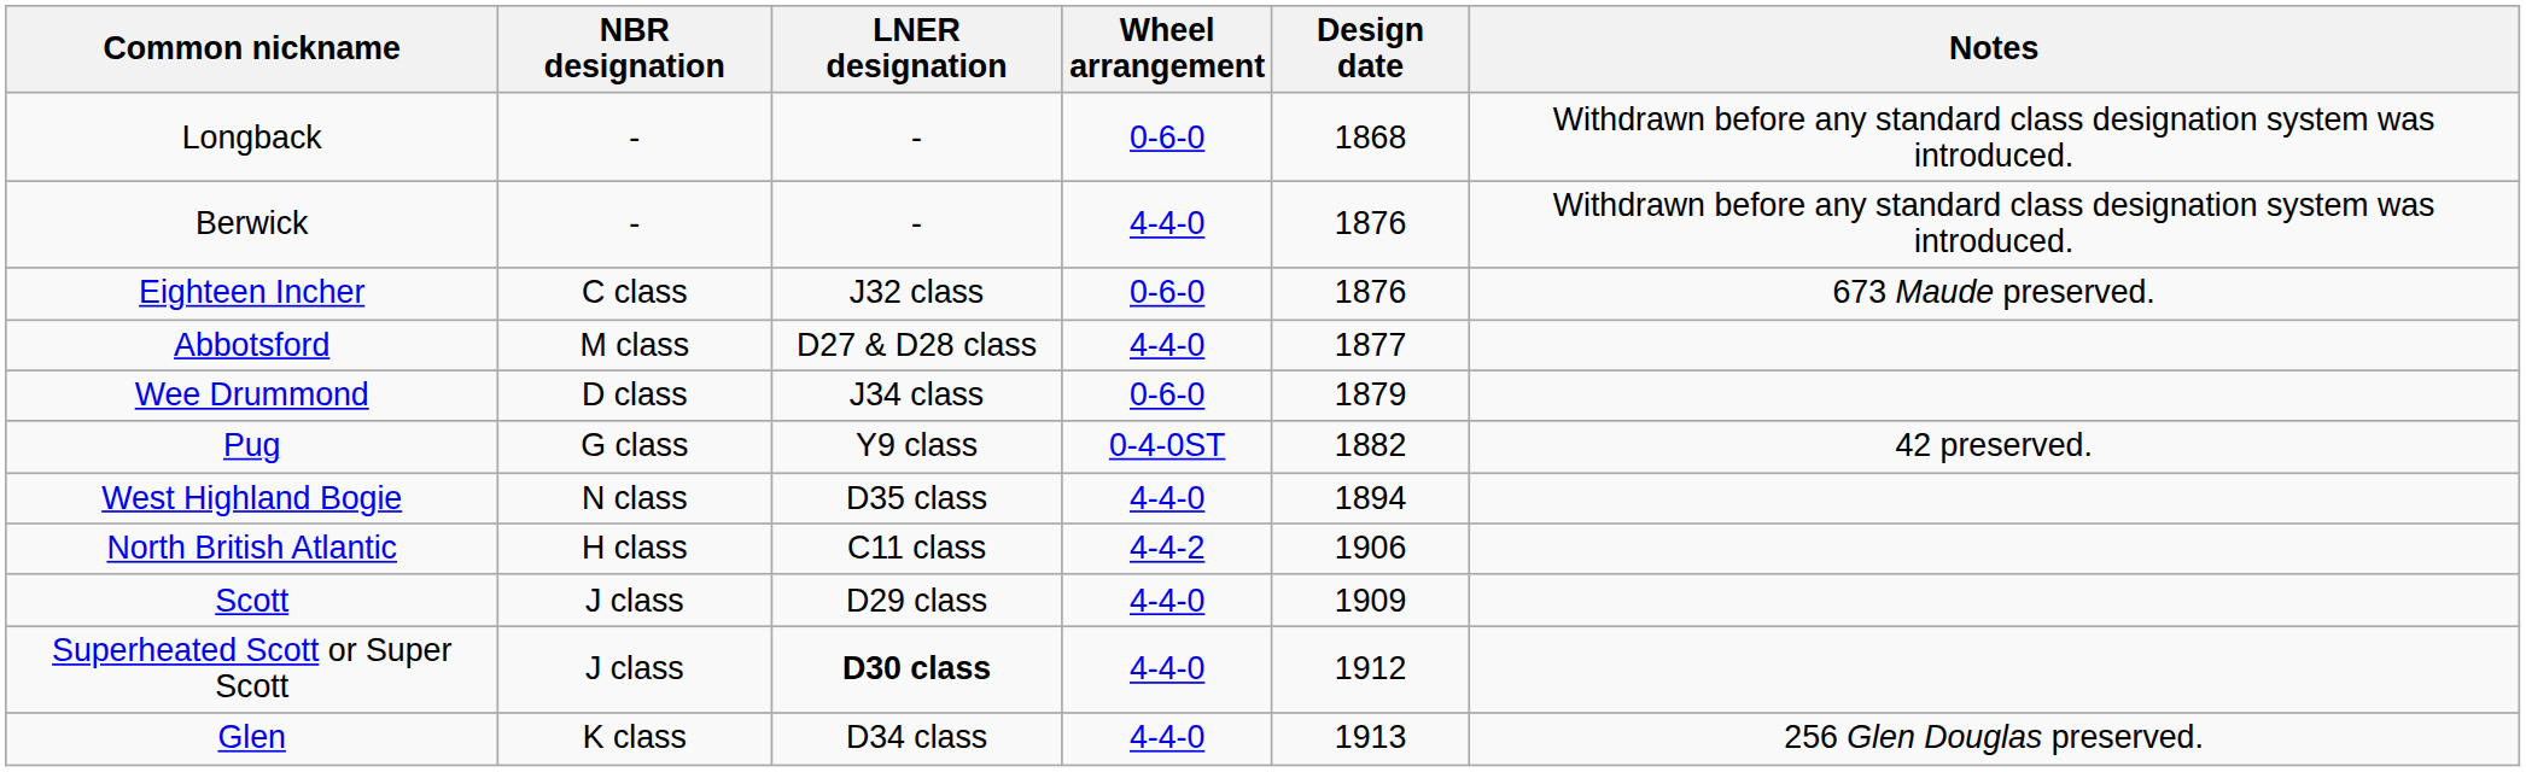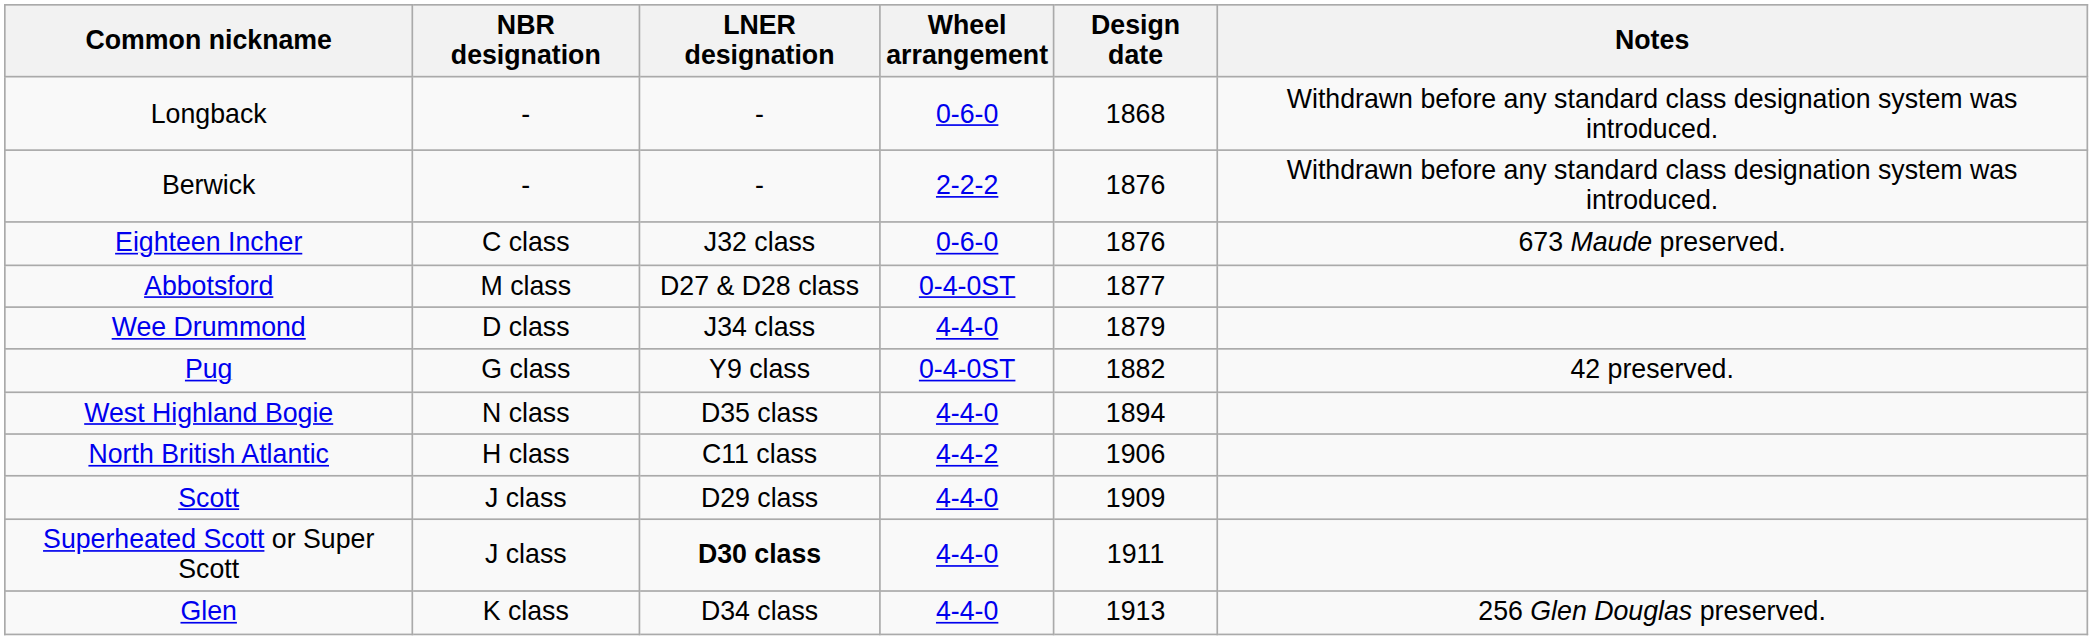 <table class="wikitable" style=text-align:center>
 <tr>
 <th>Common nickname</th>
 <th>NBR designation</th>
 <th>LNER designation</th>
 <th>Wheel<br>arrangement</th>
 <th>Design date</th>
 <th>Notes</th>
 </tr>
 <tr>
 <td>Longback</td>
 <td>-</td>
 <td>-</td>
 <td><a href='#'>0-6-0</a></td>
 <td>1868</td>
 <td>Withdrawn before any standard class designation system was introduced.</td>
 </tr>
 <tr>
 <td>Berwick</td>
 <td>-</td>
 <td>-</td>
-<td><a href='#'>4-4-0</a></td>
+<td><a href='#'>2-2-2</a></td>
 <td>1876</td>
 <td>Withdrawn before any standard class designation system was introduced.</td>
 </tr>
 <tr>
 <td><a href='#'>Eighteen Incher</a></td>
 <td>C class</td>
 <td>J32 class</td>
 <td><a href='#'>0-6-0</a></td>
 <td>1876</td>
 <td>673 <em>Maude</em> preserved.</td>
 </tr>
 <tr>
 <td><a href='#'>Abbotsford</a></td>
 <td>M class</td>
 <td>D27 & D28 class</td>
-<td><a href='#'>4-4-0</a></td>
+<td><a href='#'>0-4-0ST</a></td>
 <td>1877</td>
 <td></td>
 </tr>
 <tr>
 <td><a href='#'>Wee Drummond</a></td>
 <td>D class</td>
 <td>J34 class</td>
-<td><a href='#'>0-6-0</a></td>
+<td><a href='#'>4-4-0</a></td>
 <td>1879</td>
 <td></td>
 </tr>
 <tr>
 <td><a href='#'>Pug</a></td>
 <td>G class</td>
 <td>Y9 class</td>
 <td><a href='#'>0-4-0ST</a></td>
 <td>1882</td>
 <td>42 preserved.</td>
 </tr>
 <tr>
 <td><a href='#'>West Highland Bogie</a></td>
 <td>N class</td>
 <td>D35 class</td>
 <td><a href='#'>4-4-0</a></td>
 <td>1894</td>
 <td></td>
 </tr>
 <tr>
 <td><a href='#'>North British Atlantic</a></td>
 <td>H class</td>
 <td>C11 class</td>
 <td><a href='#'>4-4-2</a></td>
 <td>1906</td>
 <td></td>
 </tr>
 <tr>
 <td><a href='#'>Scott</a></td>
 <td>J class</td>
 <td>D29 class</td>
 <td><a href='#'>4-4-0</a></td>
 <td>1909</td>
 <td></td>
 </tr>
 <tr>
 <td><a href='#'>Superheated Scott</a> or Super Scott</td>
 <td>J class</td>
 <td><strong>D30 class</strong></td>
 <td><a href='#'>4-4-0</a></td>
-<td>1912</td>
+<td>1911</td>
 <td></td>
 </tr>
 <tr>
 <td><a href='#'>Glen</a></td>
 <td>K class</td>
 <td>D34 class</td>
 <td><a href='#'>4-4-0</a></td>
 <td>1913</td>
 <td>256 <em>Glen Douglas</em> preserved.</td>
 </tr>
 </table>
